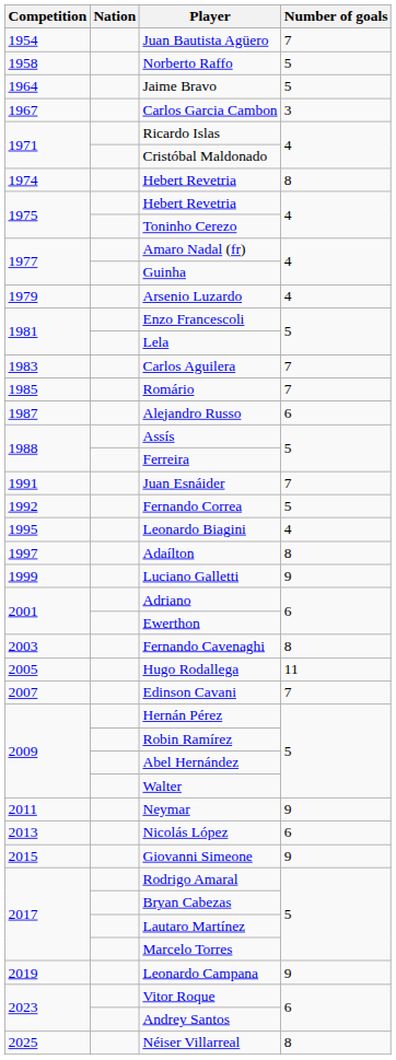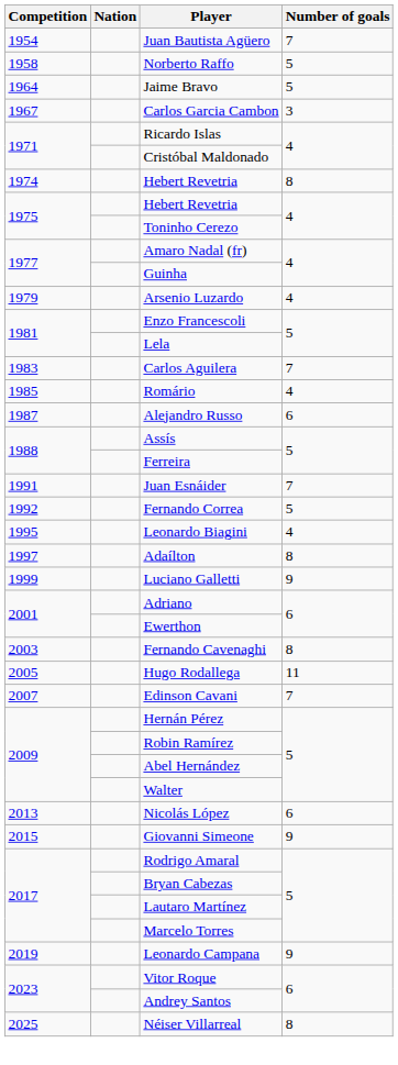 <table class="wikitable">
 <tr>
 <th>Competition</th>
 <th>Nation</th>
 <th>Player</th>
 <th>Number of goals</th>
 </tr>
 <tr>
 <td><a href='#'>1954</a></td>
 <td></td>
 <td><a href='#'>Juan Bautista Agüero</a></td>
 <td>7</td>
 </tr>
 <tr>
 <td><a href='#'>1958</a></td>
 <td></td>
 <td><a href='#'>Norberto Raffo</a></td>
 <td>5</td>
 </tr>
 <tr>
 <td><a href='#'>1964</a></td>
 <td></td>
 <td>Jaime Bravo</td>
 <td>5</td>
 </tr>
 <tr>
 <td><a href='#'>1967</a></td>
 <td></td>
 <td><a href='#'>Carlos Garcia Cambon</a></td>
 <td>3</td>
 </tr>
 <tr>
 <td rowspan=2><a href='#'>1971</a></td>
 <td></td>
 <td>Ricardo Islas</td>
 <td rowspan=2>4</td>
 </tr>
 <tr>
 <td></td>
 <td>Cristóbal Maldonado</td>
 </tr>
 <tr>
 <td><a href='#'>1974</a></td>
 <td></td>
 <td><a href='#'>Hebert Revetria</a></td>
 <td>8</td>
 </tr>
 <tr>
 <td rowspan=2><a href='#'>1975</a></td>
 <td></td>
 <td><a href='#'>Hebert Revetria</a></td>
 <td rowspan=2>4</td>
 </tr>
 <tr>
 <td></td>
 <td><a href='#'>Toninho Cerezo</a></td>
 </tr>
 <tr>
 <td rowspan=2><a href='#'>1977</a></td>
 <td></td>
 <td><a href='#'>Amaro Nadal</a> (<a href='#'>fr</a>)</td>
 <td rowspan=2>4</td>
 </tr>
 <tr>
 <td></td>
 <td><a href='#'>Guinha</a></td>
 </tr>
 <tr>
 <td><a href='#'>1979</a></td>
 <td></td>
 <td><a href='#'>Arsenio Luzardo</a></td>
 <td>4</td>
 </tr>
 <tr>
 <td rowspan=2><a href='#'>1981</a></td>
 <td></td>
 <td><a href='#'>Enzo Francescoli</a></td>
 <td rowspan=2>5</td>
 </tr>
 <tr>
 <td></td>
 <td><a href='#'>Lela</a></td>
 </tr>
 <tr>
 <td><a href='#'>1983</a></td>
 <td></td>
 <td><a href='#'>Carlos Aguilera</a></td>
 <td>7</td>
 </tr>
 <tr>
 <td><a href='#'>1985</a></td>
 <td></td>
 <td><a href='#'>Romário</a></td>
-<td>7</td>
+<td>4</td>
 </tr>
 <tr>
 <td><a href='#'>1987</a></td>
 <td></td>
 <td><a href='#'>Alejandro Russo</a></td>
 <td>6</td>
 </tr>
 <tr>
 <td rowspan=2><a href='#'>1988</a></td>
 <td></td>
 <td><a href='#'>Assís</a></td>
 <td rowspan=2>5</td>
 </tr>
 <tr>
 <td></td>
 <td><a href='#'>Ferreira</a></td>
 </tr>
 <tr>
 <td><a href='#'>1991</a></td>
 <td></td>
 <td><a href='#'>Juan Esnáider</a></td>
 <td>7</td>
 </tr>
 <tr>
 <td><a href='#'>1992</a></td>
 <td></td>
 <td><a href='#'>Fernando Correa</a></td>
 <td>5</td>
 </tr>
 <tr>
 <td><a href='#'>1995</a></td>
 <td></td>
 <td><a href='#'>Leonardo Biagini</a></td>
 <td>4</td>
 </tr>
 <tr>
 <td><a href='#'>1997</a></td>
 <td></td>
 <td><a href='#'>Adaílton</a></td>
 <td>8</td>
 </tr>
 <tr>
 <td><a href='#'>1999</a></td>
 <td></td>
 <td><a href='#'>Luciano Galletti</a></td>
 <td>9</td>
 </tr>
 <tr>
 <td rowspan=2><a href='#'>2001</a></td>
 <td></td>
 <td><a href='#'>Adriano</a></td>
 <td rowspan=2>6</td>
 </tr>
 <tr>
 <td></td>
 <td><a href='#'>Ewerthon</a></td>
 </tr>
 <tr>
 <td><a href='#'>2003</a></td>
 <td></td>
 <td><a href='#'>Fernando Cavenaghi</a></td>
 <td>8</td>
 </tr>
 <tr>
 <td><a href='#'>2005</a></td>
 <td></td>
 <td><a href='#'>Hugo Rodallega</a></td>
 <td>11</td>
 </tr>
 <tr>
 <td><a href='#'>2007</a></td>
 <td></td>
 <td><a href='#'>Edinson Cavani</a></td>
 <td>7</td>
 </tr>
 <tr>
 <td rowspan=4><a href='#'>2009</a></td>
 <td></td>
 <td><a href='#'>Hernán Pérez</a></td>
 <td rowspan=4>5</td>
 </tr>
 <tr>
 <td></td>
 <td><a href='#'>Robin Ramírez</a></td>
 </tr>
 <tr>
 <td></td>
 <td><a href='#'>Abel Hernández</a></td>
 </tr>
 <tr>
 <td></td>
 <td><a href='#'>Walter</a></td>
 </tr>
 <tr>
-<td><a href='#'>2011</a></td>
-<td></td>
-<td><a href='#'>Neymar</a></td>
-<td>9</td>
-</tr>
-<tr>
 <td><a href='#'>2013</a></td>
 <td></td>
 <td><a href='#'>Nicolás López</a></td>
 <td>6</td>
 </tr>
 <tr>
 <td><a href='#'>2015</a></td>
 <td></td>
 <td><a href='#'>Giovanni Simeone</a></td>
 <td>9</td>
 </tr>
 <tr>
 <td rowspan=4><a href='#'>2017</a></td>
 <td></td>
 <td><a href='#'>Rodrigo Amaral</a></td>
 <td rowspan=4>5</td>
 </tr>
 <tr>
 <td></td>
 <td><a href='#'>Bryan Cabezas</a></td>
 </tr>
 <tr>
 <td></td>
 <td><a href='#'>Lautaro Martínez</a></td>
 </tr>
 <tr>
 <td></td>
 <td><a href='#'>Marcelo Torres</a></td>
 </tr>
 <tr>
 <td><a href='#'>2019</a></td>
 <td></td>
 <td><a href='#'>Leonardo Campana</a></td>
 <td>9</td>
 </tr>
 <tr>
 <td rowspan=2><a href='#'>2023</a></td>
 <td></td>
 <td><a href='#'>Vitor Roque</a></td>
 <td rowspan=2>6</td>
 </tr>
 <tr>
 <td></td>
 <td><a href='#'>Andrey Santos</a></td>
 </tr>
 <tr>
 <td><a href='#'>2025</a></td>
 <td></td>
 <td><a href='#'>Néiser Villarreal</a></td>
 <td>8</td>
 </tr>
 </table>
